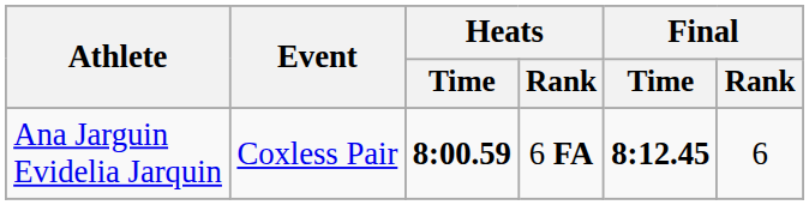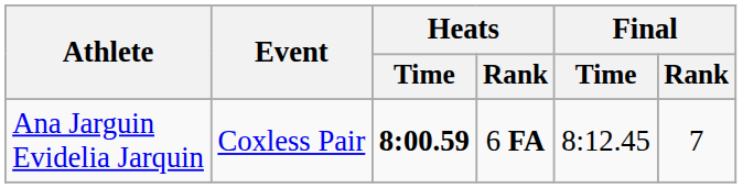 <table class="wikitable" style="font-size:90%">
 <tr>
 <th rowspan=2>Athlete</th>
 <th rowspan=2>Event</th>
 <th colspan="2">Heats</th>
 <th colspan="2">Final</th>
 </tr>
 <tr style="font-size:95%">
 <th>Time</th>
 <th>Rank</th>
 <th>Time</th>
 <th>Rank</th>
 </tr>
 <tr align=center>
 <td align=left><a href='#'>Ana Jarguin</a><br><a href='#'>Evidelia Jarquin</a></td>
 <td align=left><a href='#'>Coxless Pair</a></td>
 <td><strong>8:00.59</strong></td>
 <td>6 <strong>FA</strong></td>
-<td><strong>8:12.45</strong></td>
-<td>6</td>
+<td>8:12.45</td>
+<td>7</td>
 </tr>
 </table>
